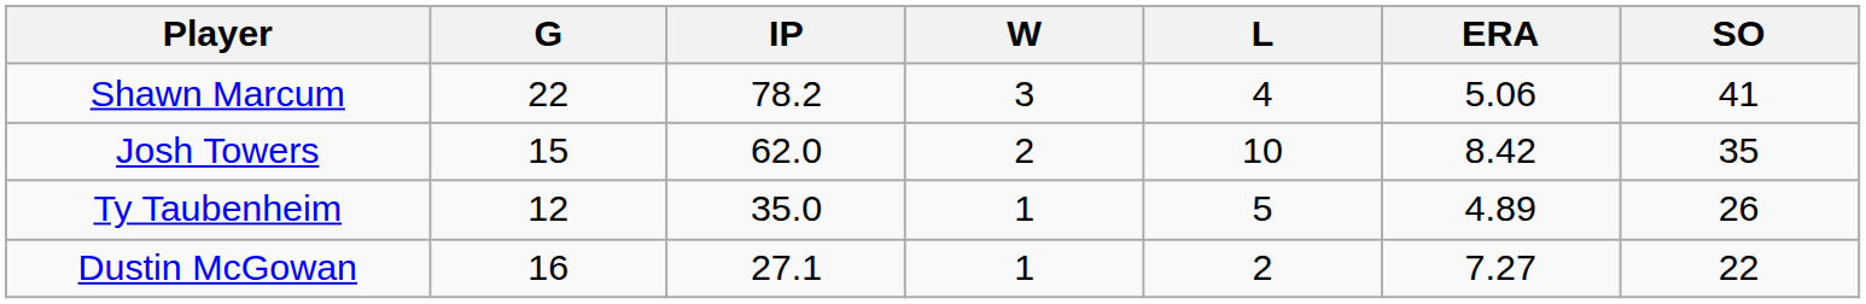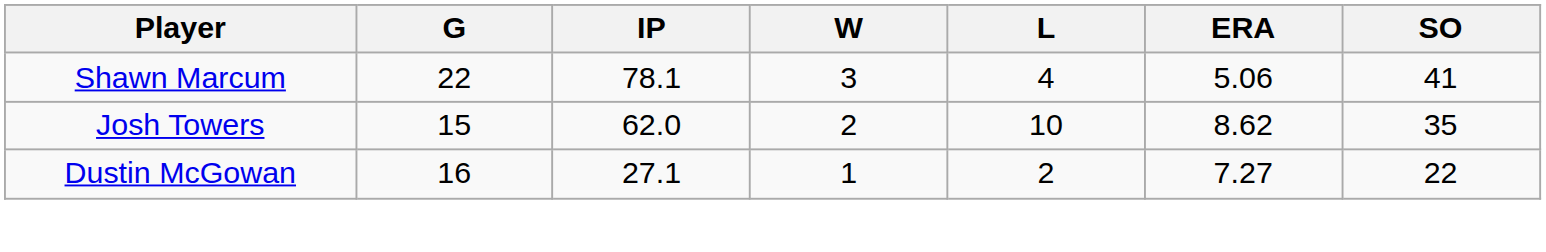 <table class="wikitable sortable">
 <tr>
 <th bgcolor="#DDDDFF" width="16%">Player</th>
 <th bgcolor="#DDDDFF" width="9%">G</th>
 <th bgcolor="#DDDDFF" width="9%">IP</th>
 <th bgcolor="#DDDDFF" width="9%">W</th>
 <th bgcolor="#DDDDFF" width="9%">L</th>
 <th bgcolor="#DDDDFF" width="9%">ERA</th>
 <th bgcolor="#DDDDFF" width="9%">SO</th>
 </tr>
 <tr align="center">
 <td><a href='#'>Shawn Marcum</a></td>
 <td>22</td>
-<td>78.2</td>
+<td>78.1</td>
 <td>3</td>
 <td>4</td>
 <td>5.06</td>
 <td>41</td>
 </tr>
 <tr align=center>
 <td><a href='#'>Josh Towers</a></td>
 <td>15</td>
 <td>62.0</td>
 <td>2</td>
 <td>10</td>
-<td>8.42</td>
+<td>8.62</td>
 <td>35</td>
-</tr>
-<tr align=center>
-<td><a href='#'>Ty Taubenheim</a></td>
-<td>12</td>
-<td>35.0</td>
-<td>1</td>
-<td>5</td>
-<td>4.89</td>
-<td>26</td>
 </tr>
 <tr align=center>
 <td><a href='#'>Dustin McGowan</a></td>
 <td>16</td>
 <td>27.1</td>
 <td>1</td>
 <td>2</td>
 <td>7.27</td>
 <td>22</td>
 </tr>
 </table>
